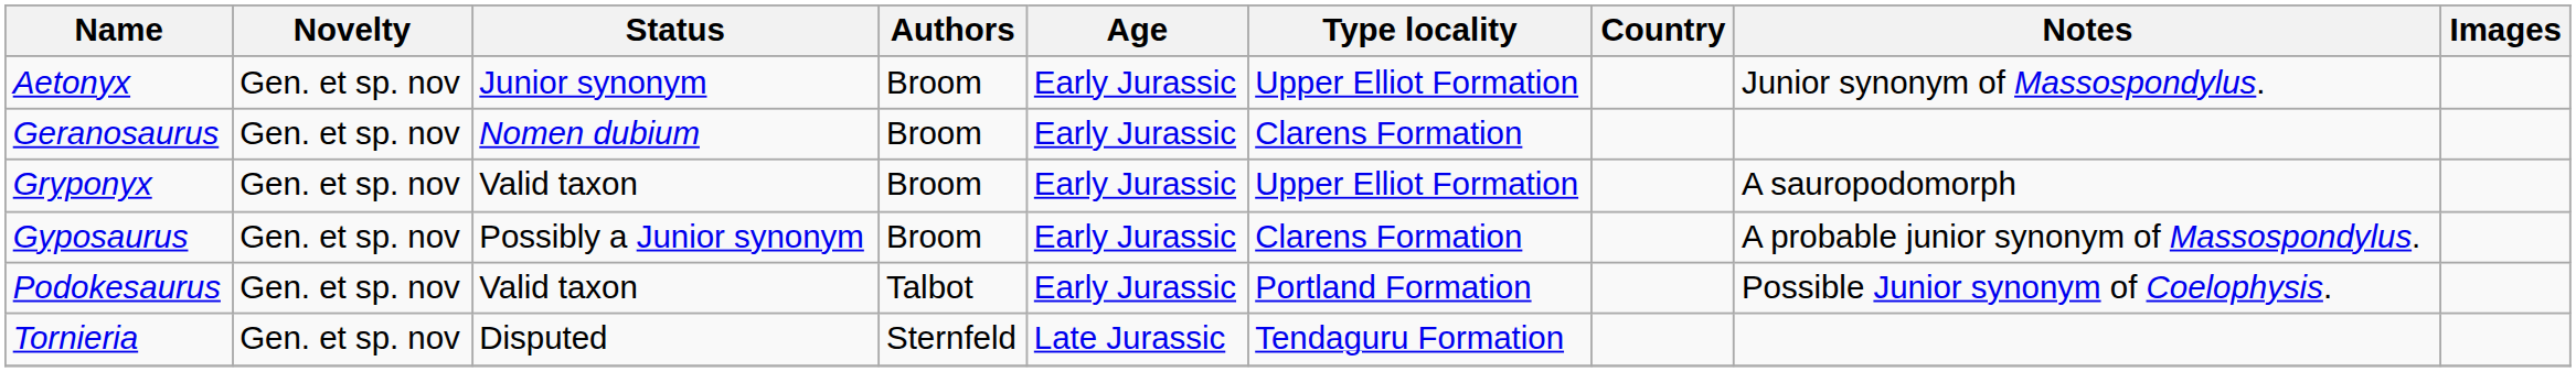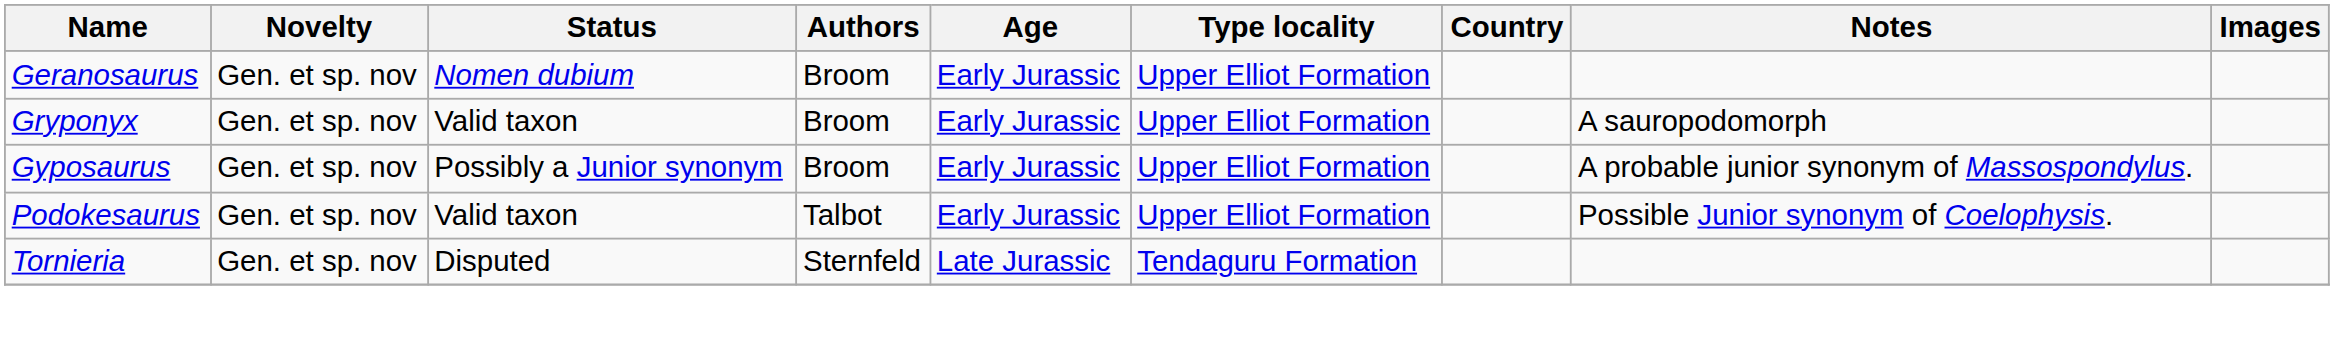 <table class="wikitable sortable" align="center" width="100%">
 <tr>
 <th>Name</th>
 <th>Novelty</th>
 <th>Status</th>
 <th>Authors</th>
 <th>Age</th>
 <th>Type locality</th>
 <th>Country</th>
 <th>Notes</th>
 <th>Images</th>
 </tr>
 <tr>
-<td><em><a href='#'>Aetonyx</a></em></td>
-<td>Gen. et sp. nov</td>
-<td><a href='#'>Junior synonym</a></td>
-<td>Broom</td>
-<td><a href='#'>Early Jurassic</a></td>
-<td><a href='#'>Upper Elliot Formation</a></td>
-<td></td>
-<td>Junior synonym of <em><a href='#'>Massospondylus</a></em>.</td>
-<td></td>
-</tr>
-<tr>
 <td><em><a href='#'>Geranosaurus</a></em></td>
 <td>Gen. et sp. nov</td>
 <td><em><a href='#'>Nomen dubium</a></em></td>
 <td>Broom</td>
 <td><a href='#'>Early Jurassic</a></td>
-<td><a href='#'>Clarens Formation</a></td>
+<td><a href='#'>Upper Elliot Formation</a></td>
 <td></td>
 <td></td>
 <td></td>
 </tr>
 <tr>
 <td><em><a href='#'>Gryponyx</a></em></td>
 <td>Gen. et sp. nov</td>
 <td>Valid taxon</td>
 <td>Broom</td>
 <td><a href='#'>Early Jurassic</a></td>
 <td><a href='#'>Upper Elliot Formation</a></td>
 <td></td>
 <td>A sauropodomorph</td>
 <td></td>
 </tr>
 <tr>
 <td><em><a href='#'>Gyposaurus</a></em></td>
 <td>Gen. et sp. nov</td>
 <td>Possibly a <a href='#'>Junior synonym</a></td>
 <td>Broom</td>
 <td><a href='#'>Early Jurassic</a></td>
-<td><a href='#'>Clarens Formation</a></td>
+<td><a href='#'>Upper Elliot Formation</a></td>
 <td></td>
 <td>A probable junior synonym of <em><a href='#'>Massospondylus</a></em>.</td>
 <td></td>
 </tr>
 <tr>
 <td><em><a href='#'>Podokesaurus</a></em></td>
 <td>Gen. et sp. nov</td>
 <td>Valid taxon</td>
 <td>Talbot</td>
 <td><a href='#'>Early Jurassic</a></td>
-<td><a href='#'>Portland Formation</a></td>
+<td><a href='#'>Upper Elliot Formation</a></td>
 <td></td>
 <td>Possible <a href='#'>Junior synonym</a> of <em><a href='#'>Coelophysis</a></em>.</td>
 <td></td>
 </tr>
 <tr>
 <td><em><a href='#'>Tornieria</a></em></td>
 <td>Gen. et sp. nov</td>
 <td>Disputed</td>
 <td>Sternfeld</td>
 <td><a href='#'>Late Jurassic</a></td>
 <td><a href='#'>Tendaguru Formation</a></td>
 <td></td>
 <td></td>
 <td></td>
 </tr>
 <tr>
 </tr>
 </table>
